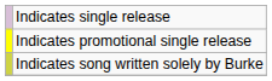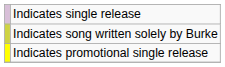 <table class="wikitable" style="font-size:90%;">
 <tr>
 <td style="background-color:#D8BFD8"></td>
 <td>Indicates single release</td>
 </tr>
 <tr>
+<td style="background-color:#ced343"></td>
+<td>Indicates song written solely by Burke</td>
+</tr>
+<tr>
 <td style="background-color:#ffff00"></td>
 <td>Indicates promotional single release</td>
 </tr>
 <tr>
-<td style="background-color:#ced343"></td>
-<td>Indicates song written solely by Burke</td>
-</tr>
-<tr>
 </tr>
 </table>
